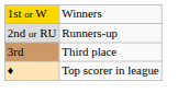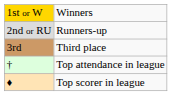 <table class="wikitable" text-align:center">
 <tr>
 <td bgcolor=gold>1st <small>or</small> W</td>
 <td>Winners</td>
 </tr>
 <tr>
 <td bgcolor=#DCDCDC>2nd <small>or</small> RU</td>
 <td>Runners-up</td>
 </tr>
 <tr>
 <td bgcolor=#CC9966>3rd</td>
 <td>Third place</td>
 </tr>
 <tr>
+<td bgcolor=#dfd>†</td>
+<td>Top attendance in league</td>
+</tr>
+<tr>
 <td bgcolor=#FFE4B5>♦</td>
 <td>Top scorer in league</td>
 </tr>
 </table>
